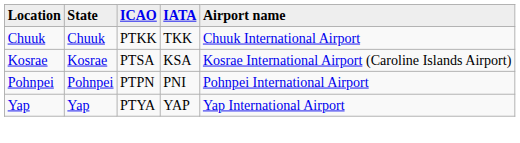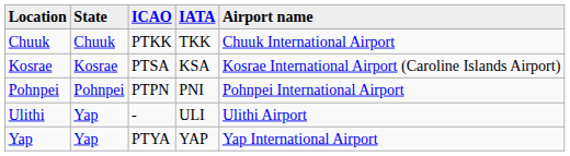 <table class="wikitable sortable">
 <tr valign=baseline style="font-weight:bold; background:#EEEEEE;">
 <td>Location</td>
 <td>State</td>
 <td><a href='#'>ICAO</a></td>
 <td><a href='#'>IATA</a></td>
 <td>Airport name</td>
 </tr>
 <tr valign=top>
 <td><a href='#'>Chuuk</a></td>
 <td><a href='#'>Chuuk</a></td>
 <td>PTKK</td>
 <td>TKK</td>
 <td><a href='#'>Chuuk International Airport</a></td>
 </tr>
 <tr valign=top>
 <td><a href='#'>Kosrae</a></td>
 <td><a href='#'>Kosrae</a></td>
 <td>PTSA</td>
 <td>KSA</td>
 <td><a href='#'>Kosrae International Airport</a> (Caroline Islands Airport)</td>
 </tr>
 <tr valign=top>
 <td><a href='#'>Pohnpei</a></td>
 <td><a href='#'>Pohnpei</a></td>
 <td>PTPN</td>
 <td>PNI</td>
 <td><a href='#'>Pohnpei International Airport</a></td>
 </tr>
 <tr valign=top>
+<td><a href='#'>Ulithi</a></td>
+<td><a href='#'>Yap</a></td>
+<td>-</td>
+<td>ULI</td>
+<td><a href='#'>Ulithi Airport</a></td>
+</tr>
+<tr valign=top>
 <td><a href='#'>Yap</a></td>
 <td><a href='#'>Yap</a></td>
 <td>PTYA</td>
 <td>YAP</td>
 <td><a href='#'>Yap International Airport</a></td>
 </tr>
 </table>
